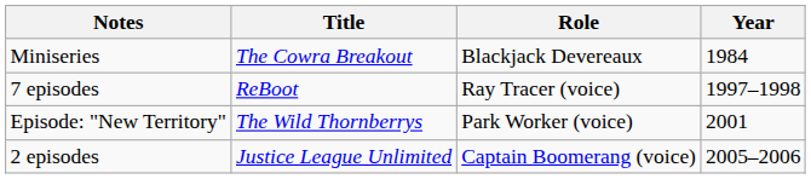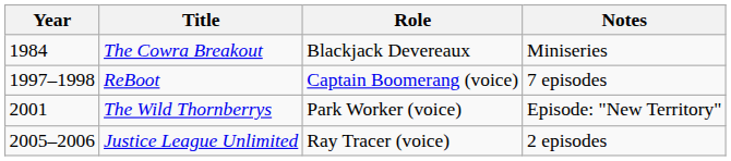 <table class="wikitable sortable plainrowheaders" style="white-space:nowrap">
 <tr>
-<th>Notes</th>
+<th>Year</th>
 <th>Title</th>
 <th>Role</th>
-<th>Year</th>
+<th>Notes</th>
 </tr>
 <tr>
-<td>Miniseries</td>
+<td>1984</td>
 <td><em><a href='#'>The Cowra Breakout</a></em></td>
 <td>Blackjack Devereaux</td>
-<td>1984</td>
+<td>Miniseries</td>
 </tr>
 <tr>
+<td>1997–1998</td>
+<td><em><a href='#'>ReBoot</a></em></td>
+<td><a href='#'>Captain Boomerang</a> (voice)</td>
 <td>7 episodes</td>
-<td><em><a href='#'>ReBoot</a></em></td>
-<td>Ray Tracer (voice)</td>
-<td>1997–1998</td>
 </tr>
 <tr>
-<td>Episode: "New Territory"</td>
+<td>2001</td>
 <td><em><a href='#'>The Wild Thornberrys</a></em></td>
 <td>Park Worker (voice)</td>
-<td>2001</td>
+<td>Episode: "New Territory"</td>
 </tr>
 <tr>
+<td>2005–2006</td>
+<td><em><a href='#'>Justice League Unlimited</a></em></td>
+<td>Ray Tracer (voice)</td>
 <td>2 episodes</td>
-<td><em><a href='#'>Justice League Unlimited</a></em></td>
-<td><a href='#'>Captain Boomerang</a> (voice)</td>
-<td>2005–2006</td>
 </tr>
 </table>
